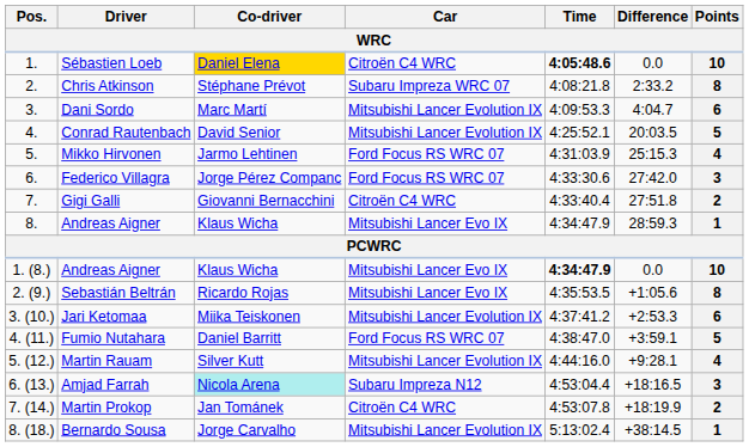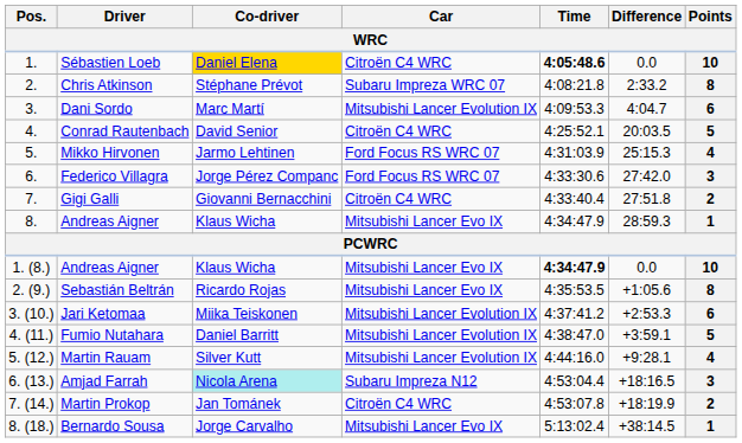 <table class="wikitable" style="text-align: center; font-size: 90%; max-width: 950px;">
 <tr>
 <th>Pos.</th>
 <th>Driver</th>
 <th>Co-driver</th>
 <th>Car</th>
 <th>Time</th>
 <th>Difference</th>
 <th>Points</th>
 </tr>
 <tr>
 <th colspan="7" style="border-bottom: 2px solid LightSteelBlue;">WRC</th>
 </tr>
 <tr>
 <td>1.</td>
 <td align=left> <a href='#'>Sébastien Loeb</a></td>
 <td align=left style="background: gold;"> <a href='#'>Daniel Elena</a></td>
 <td align=left><a href='#'>Citroën C4 WRC</a></td>
 <td><strong>4:05:48.6</strong></td>
 <td>0.0</td>
 <th>10</th>
 </tr>
 <tr>
 <td>2.</td>
 <td align=left> <a href='#'>Chris Atkinson</a></td>
 <td align=left> <a href='#'>Stéphane Prévot</a></td>
 <td align=left><a href='#'>Subaru Impreza WRC 07</a></td>
 <td>4:08:21.8</td>
 <td>2:33.2</td>
 <th>8</th>
 </tr>
 <tr>
 <td>3.</td>
 <td align=left> <a href='#'>Dani Sordo</a></td>
 <td align=left> <a href='#'>Marc Martí</a></td>
 <td align="left"><a href='#'>Mitsubishi Lancer Evolution IX</a></td>
 <td>4:09:53.3</td>
 <td>4:04.7</td>
 <th>6</th>
 </tr>
 <tr>
 <td>4.</td>
 <td align=left> <a href='#'>Conrad Rautenbach</a></td>
 <td align=left> <a href='#'>David Senior</a></td>
-<td align="left"><a href='#'>Mitsubishi Lancer Evolution IX</a></td>
+<td align=left><a href='#'>Citroën C4 WRC</a></td>
 <td>4:25:52.1</td>
 <td>20:03.5</td>
 <th>5</th>
 </tr>
 <tr>
 <td>5.</td>
 <td align=left> <a href='#'>Mikko Hirvonen</a></td>
 <td align=left> <a href='#'>Jarmo Lehtinen</a></td>
 <td align=left><a href='#'>Ford Focus RS WRC 07</a></td>
 <td>4:31:03.9</td>
 <td>25:15.3</td>
 <th>4</th>
 </tr>
 <tr>
 <td>6.</td>
 <td align=left> <a href='#'>Federico Villagra</a></td>
 <td align=left> <a href='#'>Jorge Pérez Companc</a></td>
 <td align=left><a href='#'>Ford Focus RS WRC 07</a></td>
 <td>4:33:30.6</td>
 <td>27:42.0</td>
 <th>3</th>
 </tr>
 <tr>
 <td>7.</td>
 <td align=left> <a href='#'>Gigi Galli</a></td>
 <td align=left> <a href='#'>Giovanni Bernacchini</a></td>
 <td align=left><a href='#'>Citroën C4 WRC</a></td>
 <td>4:33:40.4</td>
 <td>27:51.8</td>
 <th>2</th>
 </tr>
 <tr>
 <td>8.</td>
 <td align=left> <a href='#'>Andreas Aigner</a></td>
 <td align=left> <a href='#'>Klaus Wicha</a></td>
 <td align=left><a href='#'>Mitsubishi Lancer Evo IX</a></td>
 <td>4:34:47.9</td>
 <td>28:59.3</td>
 <th>1</th>
 </tr>
 <tr>
 <th colspan="7" style="border-bottom: 2px solid LightSteelBlue;">PCWRC</th>
 </tr>
 <tr>
 <td>1. (8.)</td>
 <td align=left> <a href='#'>Andreas Aigner</a></td>
 <td align=left> <a href='#'>Klaus Wicha</a></td>
 <td align=left><a href='#'>Mitsubishi Lancer Evo IX</a></td>
 <td><strong>4:34:47.9</strong></td>
 <td>0.0</td>
 <th>10</th>
 </tr>
 <tr>
 <td>2. (9.)</td>
 <td align=left> <a href='#'>Sebastián Beltrán</a></td>
 <td align=left> <a href='#'>Ricardo Rojas</a></td>
 <td align=left><a href='#'>Mitsubishi Lancer Evo IX</a></td>
 <td>4:35:53.5</td>
 <td>+1:05.6</td>
 <th>8</th>
 </tr>
 <tr>
 <td>3. (10.)</td>
 <td align=left> <a href='#'>Jari Ketomaa</a></td>
 <td align=left> <a href='#'>Miika Teiskonen</a></td>
 <td align="left"><a href='#'>Mitsubishi Lancer Evolution IX</a></td>
 <td>4:37:41.2</td>
 <td>+2:53.3</td>
 <th>6</th>
 </tr>
 <tr>
 <td>4. (11.)</td>
 <td align="left"> <a href='#'>Fumio Nutahara</a></td>
 <td align="left"> <a href='#'>Daniel Barritt</a></td>
-<td align=left><a href='#'>Ford Focus RS WRC 07</a></td>
+<td align="left"><a href='#'>Mitsubishi Lancer Evolution IX</a></td>
 <td>4:38:47.0</td>
 <td>+3:59.1</td>
 <th>5</th>
 </tr>
 <tr>
 <td>5. (12.)</td>
 <td align="left"> <a href='#'>Martin Rauam</a></td>
 <td align="left"> <a href='#'>Silver Kutt</a></td>
 <td align="left"><a href='#'>Mitsubishi Lancer Evolution IX</a></td>
 <td>4:44:16.0</td>
 <td>+9:28.1</td>
 <th>4</th>
 </tr>
 <tr>
 <td>6. (13.)</td>
 <td align="left"> <a href='#'>Amjad Farrah</a></td>
 <td align="left" style="background: paleturquoise;"> <a href='#'>Nicola Arena</a></td>
 <td align=left><a href='#'>Subaru Impreza N12</a></td>
 <td>4:53:04.4</td>
 <td>+18:16.5</td>
 <th>3</th>
 </tr>
 <tr>
 <td>7. (14.)</td>
 <td align="left"> <a href='#'>Martin Prokop</a></td>
 <td align="left"> <a href='#'>Jan Tománek</a></td>
 <td align=left><a href='#'>Citroën C4 WRC</a></td>
 <td>4:53:07.8</td>
 <td>+18:19.9</td>
 <th>2</th>
 </tr>
 <tr>
 <td>8. (18.)</td>
 <td align="left"> <a href='#'>Bernardo Sousa</a></td>
 <td align="left"> <a href='#'>Jorge Carvalho</a></td>
-<td align="left"><a href='#'>Mitsubishi Lancer Evolution IX</a></td>
+<td align=left><a href='#'>Mitsubishi Lancer Evo IX</a></td>
 <td>5:13:02.4</td>
 <td>+38:14.5</td>
 <th>1</th>
 </tr>
 </table>
